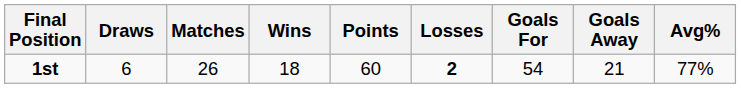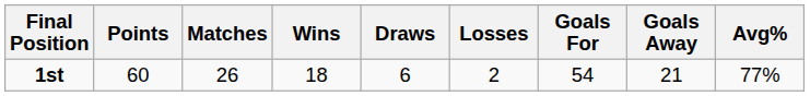 <table class="wikitable" style="font-size: 95%; text-align: center;">
 <tr>
 <th width=60>Final Position</th>
-<th width=60>Draws</th>
+<th width=60>Points</th>
 <th width=60>Matches</th>
 <th width=60>Wins</th>
-<th width=60>Points</th>
+<th width=60>Draws</th>
 <th width=60>Losses</th>
 <th width=60>Goals For</th>
 <th width=60>Goals Away</th>
 <th width=60>Avg%</th>
 </tr>
 <tr>
 <td><strong>1st</strong></td>
-<td>6</td>
+<td>60</td>
 <td>26</td>
 <td>18</td>
-<td>60</td>
-<td><strong>2</strong></td>
+<td>6</td>
+<td>2</td>
 <td>54</td>
 <td>21</td>
 <td>77%</td>
 </tr>
 </table>
